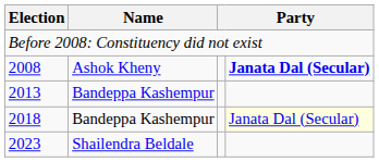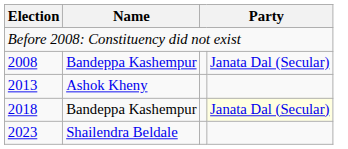 <table class="wikitable sortable">
 <tr>
 <th>Election</th>
 <th>Name</th>
 <th colspan=2>Party</th>
 </tr>
 <tr>
 <td colspan=4><em>Before 2008: Constituency did not exist</em></td>
 </tr>
 <tr>
 <td><a href='#'>2008</a></td>
-<td><a href='#'>Ashok Kheny</a></td>
+<td><a href='#'>Bandeppa Kashempur</a></td>
 <td bgcolor=></td>
-<td><strong><a href='#'>Janata Dal (Secular)</a></strong></td>
+<td><a href='#'>Janata Dal (Secular)</a></td>
 </tr>
 <tr>
 <td><a href='#'>2013</a></td>
-<td><a href='#'>Bandeppa Kashempur</a></td>
+<td><a href='#'>Ashok Kheny</a></td>
 <td></td>
 </tr>
 <tr>
 <td><a href='#'>2018</a></td>
 <td>Bandeppa Kashempur</td>
 <td bgcolor=></td>
 <td style="background: lightyellow;"><a href='#'>Janata Dal (Secular)</a></td>
 </tr>
 <tr>
 <td><a href='#'>2023</a></td>
 <td><a href='#'>Shailendra Beldale</a></td>
 <td></td>
 </tr>
 </table>
